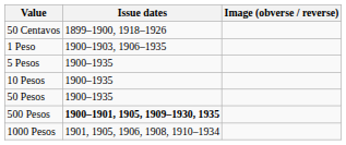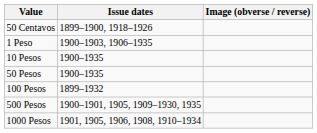 <table class="wikitable">
 <tr>
 <th>Value</th>
 <th>Issue dates</th>
 <th>Image (obverse / reverse)</th>
 </tr>
 <tr>
 <td>50 Centavos</td>
 <td>1899–1900, 1918–1926</td>
 <td></td>
 </tr>
 <tr>
 <td>1 Peso</td>
 <td>1900–1903, 1906–1935</td>
 <td></td>
 </tr>
 <tr>
-<td>5 Pesos</td>
-<td>1900–1935</td>
-<td></td>
-</tr>
-<tr>
 <td>10 Pesos</td>
 <td>1900–1935</td>
 <td></td>
 </tr>
 <tr>
 <td>50 Pesos</td>
 <td>1900–1935</td>
 <td></td>
 </tr>
 <tr>
+<td>100 Pesos</td>
+<td>1899–1932</td>
+<td></td>
+</tr>
+<tr>
 <td>500 Pesos</td>
-<td><strong>1900–1901, 1905, 1909–1930, 1935</strong></td>
+<td>1900–1901, 1905, 1909–1930, 1935</td>
 <td></td>
 </tr>
 <tr>
 <td>1000 Pesos</td>
 <td>1901, 1905, 1906, 1908, 1910–1934</td>
 <td></td>
 </tr>
 </table>
